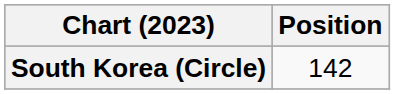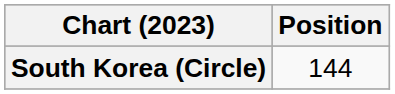 <table class="wikitable plainrowheaders" style="text-align:center">
 <tr>
 <th scope="col">Chart (2023)</th>
 <th scope="col">Position</th>
 </tr>
 <tr>
 <th scope="row">South Korea (Circle)</th>
-<td>142</td>
+<td>144</td>
 </tr>
 </table>
